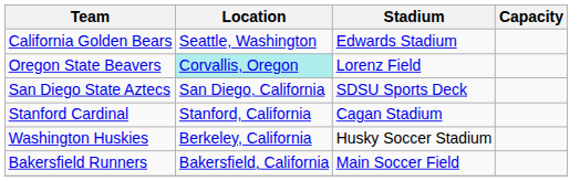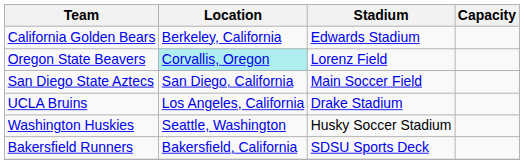 <table class="wikitable sortable" style="text-align: left;">
 <tr>
 <th>Team</th>
 <th>Location</th>
 <th>Stadium</th>
 <th>Capacity</th>
 </tr>
 <tr>
 <td><a href='#'>California Golden Bears</a></td>
-<td><a href='#'>Seattle, Washington</a></td>
+<td><a href='#'>Berkeley, California</a></td>
 <td><a href='#'>Edwards Stadium</a></td>
 <td align="center"></td>
 </tr>
 <tr>
 <td><a href='#'>Oregon State Beavers</a></td>
 <td style="background: paleturquoise;"><a href='#'>Corvallis, Oregon</a></td>
 <td><a href='#'>Lorenz Field</a></td>
 <td align="center"></td>
 </tr>
 <tr>
 <td><a href='#'>San Diego State Aztecs</a></td>
 <td><a href='#'>San Diego, California</a></td>
-<td><a href='#'>SDSU Sports Deck</a></td>
+<td><a href='#'>Main Soccer Field</a></td>
 <td align="center"></td>
 </tr>
 <tr>
-<td><a href='#'>Stanford Cardinal</a></td>
-<td><a href='#'>Stanford, California</a></td>
-<td><a href='#'>Cagan Stadium</a></td>
+<td><a href='#'>UCLA Bruins</a></td>
+<td><a href='#'>Los Angeles, California</a></td>
+<td><a href='#'>Drake Stadium</a></td>
 <td align="center"></td>
 </tr>
 <tr>
 <td><a href='#'>Washington Huskies</a></td>
-<td><a href='#'>Berkeley, California</a></td>
+<td><a href='#'>Seattle, Washington</a></td>
 <td>Husky Soccer Stadium</td>
 <td align="center"></td>
 </tr>
 <tr>
 <td><a href='#'>Bakersfield Runners</a></td>
 <td><a href='#'>Bakersfield, California</a></td>
-<td><a href='#'>Main Soccer Field</a></td>
+<td><a href='#'>SDSU Sports Deck</a></td>
 <td align=></td>
 </tr>
 <tr>
 </tr>
 </table>
